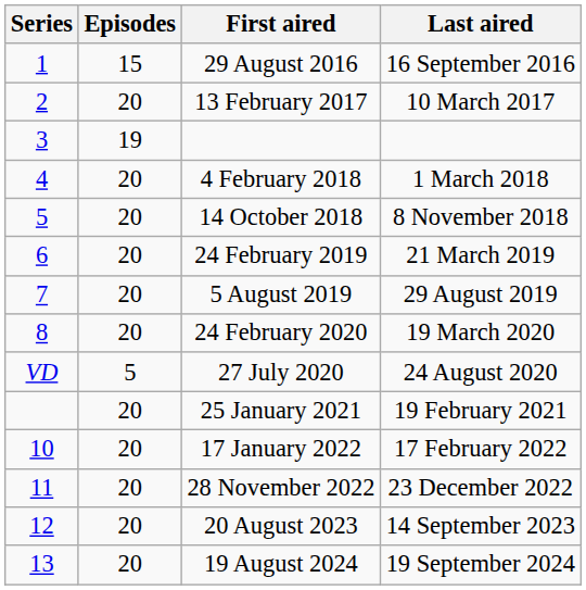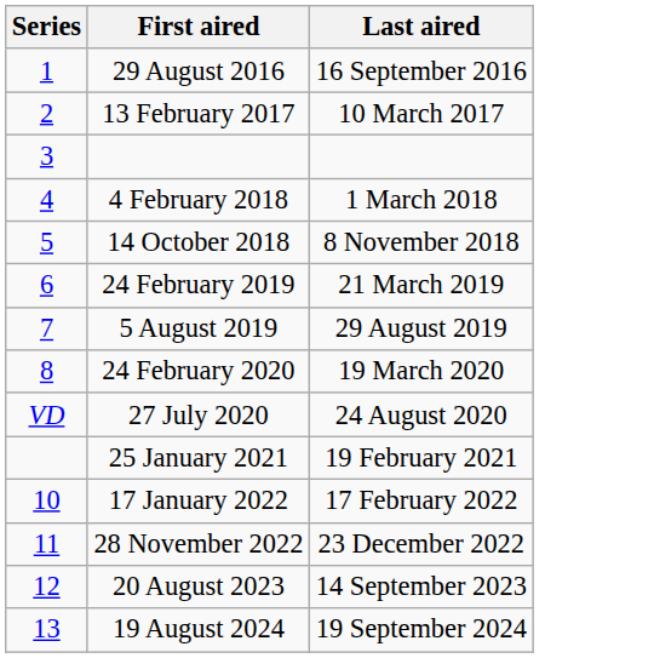 <table class="wikitable" style="text-align:center">
 <tr>
 <th>Series</th>
-<th>Episodes</th>
 <th>First aired</th>
 <th>Last aired</th>
 </tr>
 <tr>
 <td><a href='#'>1</a></td>
-<td>15</td>
 <td>29 August 2016</td>
 <td>16 September 2016</td>
 </tr>
 <tr>
 <td><a href='#'>2</a></td>
-<td>20</td>
 <td>13 February 2017</td>
 <td>10 March 2017</td>
 </tr>
 <tr>
 <td><a href='#'>3</a></td>
-<td>19</td>
 <td></td>
 <td></td>
 </tr>
 <tr>
 <td><a href='#'>4</a></td>
-<td>20</td>
 <td>4 February 2018</td>
 <td>1 March 2018</td>
 </tr>
 <tr>
 <td><a href='#'>5</a></td>
-<td>20</td>
 <td>14 October 2018</td>
 <td>8 November 2018</td>
 </tr>
 <tr>
 <td><a href='#'>6</a></td>
-<td>20</td>
 <td>24 February 2019</td>
 <td>21 March 2019</td>
 </tr>
 <tr>
 <td><a href='#'>7</a></td>
-<td>20</td>
 <td>5 August 2019</td>
 <td>29 August 2019</td>
 </tr>
 <tr>
 <td><a href='#'>8</a></td>
-<td>20</td>
 <td>24 February 2020</td>
 <td>19 March 2020</td>
 </tr>
 <tr>
 <td><a href='#'><em>VD</em></a></td>
-<td>5</td>
 <td>27 July 2020</td>
 <td>24 August 2020</td>
 </tr>
 <tr>
 <td></td>
-<td>20</td>
 <td>25 January 2021</td>
 <td>19 February 2021</td>
 </tr>
 <tr>
 <td><a href='#'>10</a></td>
-<td>20</td>
 <td>17 January 2022</td>
 <td>17 February 2022</td>
 </tr>
 <tr>
 <td><a href='#'>11</a></td>
-<td>20</td>
 <td>28 November 2022</td>
 <td>23 December 2022</td>
 </tr>
 <tr>
 <td><a href='#'>12</a></td>
-<td>20</td>
 <td>20 August 2023</td>
 <td>14 September 2023</td>
 </tr>
 <tr>
 <td><a href='#'>13</a></td>
-<td>20</td>
 <td>19 August 2024</td>
 <td>19 September 2024</td>
 </tr>
 </table>
